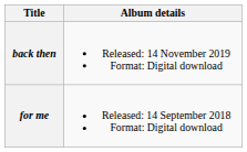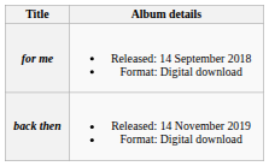 <table class="wikitable plainrowheaders" style="text-align:center;">
 <tr>
 <th scope="col" rowspan="1" style="width:5em;">Title</th>
 <th scope="col" rowspan="1" style="width:16em;">Album details</th>
 </tr>
 <tr>
+<th scope="row"><em>for me</em></th>
+<td><br><ul><li>Released: 14 September 2018</li><li>Format: Digital download</li></ul></td>
+</tr>
+<tr>
 <th scope="row"><em>back then</em></th>
 <td><br><ul><li>Released: 14 November 2019</li><li>Format: Digital download</li></ul></td>
 </tr>
-<tr>
-<th scope="row"><em>for me</em></th>
-<td><br><ul><li>Released: 14 September 2018</li><li>Format: Digital download</li></ul></td>
-</tr>
 </table>
